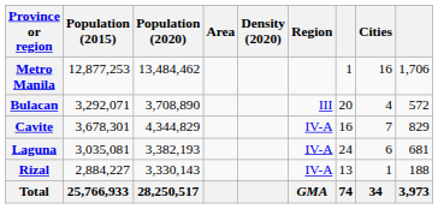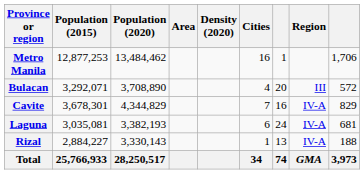 <table class="wikitable sortable mw-datatable plainrowheaders" style="width:70%; text-align:right;">
 <tr>
 <th scope="col"><a href='#'>Province</a> or <a href='#'>region</a></th>
 <th scope="col">Population (2015)</th>
 <th scope="col">Population (2020)</th>
 <th scope="col">Area</th>
 <th scope="col">Density (2020)</th>
+<th scope="col" data-sort-type="number">Cities</th>
+<th scope="col" data-sort-type="number"></th>
 <th scope="col">Region</th>
-<th scope="col" data-sort-type="number"></th>
-<th scope="col" data-sort-type="number">Cities</th>
 <th scope="col" data-sort-type="number"></th>
 </tr>
 <tr style="vertical-align:top;">
 <th scope="row"><a href='#'>Metro Manila</a></th>
 <td>12,877,253</td>
 <td>13,484,462</td>
 <td></td>
 <td></td>
+<td>16</td>
+<td>1</td>
 <td></td>
-<td>1</td>
-<td>16</td>
 <td>1,706</td>
 </tr>
 <tr style="vertical-align:top;">
 <th scope="row"><a href='#'>Bulacan</a></th>
 <td>3,292,071</td>
 <td>3,708,890</td>
 <td></td>
 <td></td>
+<td>4</td>
+<td>20</td>
 <td data-sort-value="03"><a href='#'>III</a></td>
-<td>20</td>
-<td>4</td>
 <td>572</td>
 </tr>
 <tr style="vertical-align:top;">
 <th scope="row"><a href='#'>Cavite</a></th>
 <td>3,678,301</td>
 <td>4,344,829</td>
 <td></td>
 <td></td>
+<td>7</td>
+<td>16</td>
 <td data-sort-value="04"><a href='#'>IV-A</a></td>
-<td>16</td>
-<td>7</td>
 <td>829</td>
 </tr>
 <tr style="vertical-align:top;">
 <th scope="row"><a href='#'>Laguna</a></th>
 <td>3,035,081</td>
 <td>3,382,193</td>
 <td></td>
 <td></td>
+<td>6</td>
+<td>24</td>
 <td data-sort-value="04"><a href='#'>IV-A</a></td>
-<td>24</td>
-<td>6</td>
 <td>681</td>
 </tr>
 <tr style="vertical-align:top;">
 <th scope="row"><a href='#'>Rizal</a></th>
 <td>2,884,227</td>
 <td>3,330,143</td>
 <td></td>
 <td></td>
+<td>1</td>
+<td>13</td>
 <td data-sort-value="04"><a href='#'>IV-A</a></td>
-<td>13</td>
-<td>1</td>
 <td>188</td>
 </tr>
 <tr style="vertical-align:top;">
 <th scope="col">Total</th>
 <th scope="col">25,766,933</th>
 <th scope="col">28,250,517</th>
 <th scope="col"></th>
 <th scope="col"></th>
+<th scope="col">34</th>
+<th scope="col">74</th>
 <th scope="col"><em>GMA</em></th>
-<th scope="col">74</th>
-<th scope="col">34</th>
 <th scope="col">3,973</th>
 </tr>
 </table>
